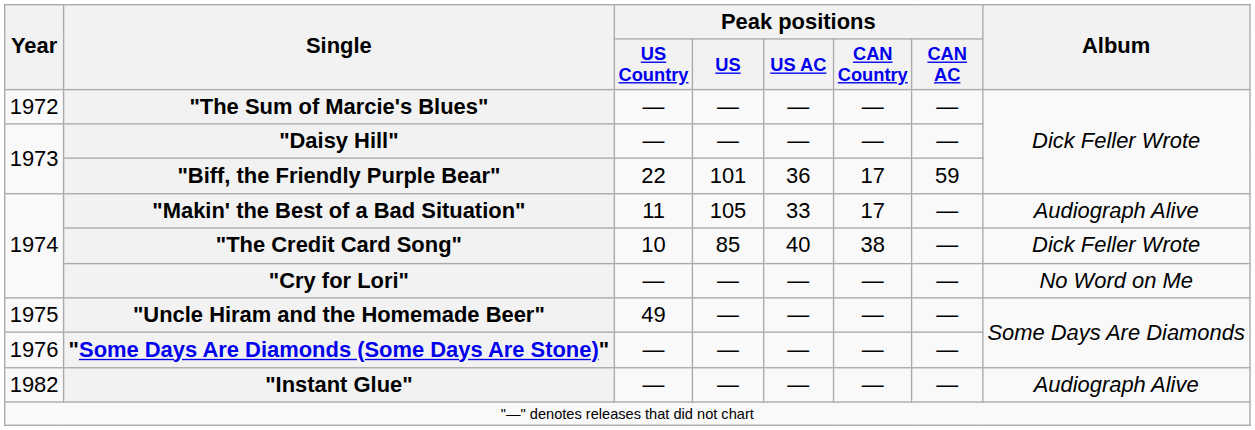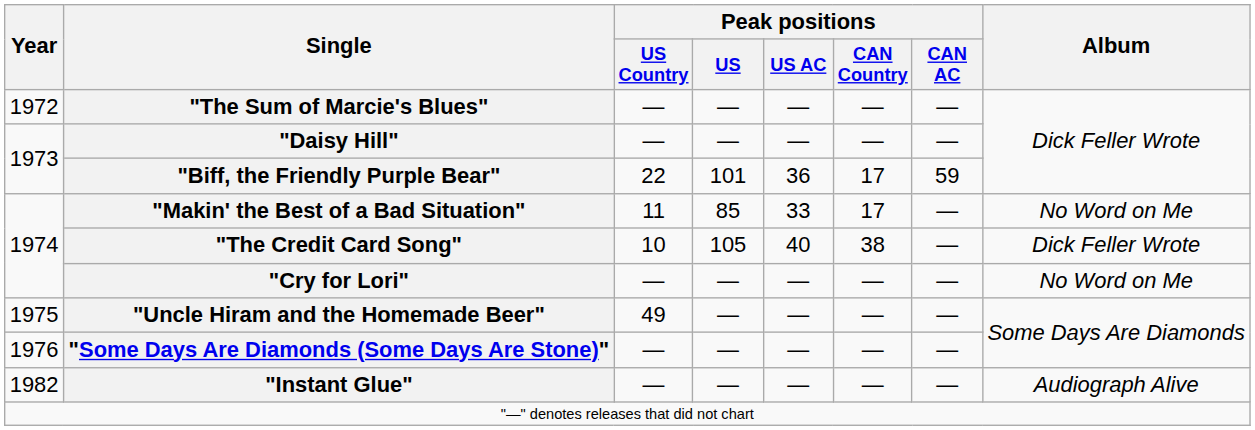 <table class="wikitable plainrowheaders" style="text-align:center">
 <tr>
 <th rowspan="2">Year</th>
 <th rowspan="2">Single</th>
 <th colspan="5">Peak positions</th>
 <th rowspan="2">Album</th>
 </tr>
 <tr style="font-size:smaller;">
 <th width="45"><a href='#'>US Country</a><br></th>
 <th width="45"><a href='#'>US</a><br></th>
 <th width="45"><a href='#'>US AC</a><br></th>
 <th width="45"><a href='#'>CAN Country</a><br></th>
 <th width="45"><a href='#'>CAN AC</a><br></th>
 </tr>
 <tr>
 <td>1972</td>
 <th scope="row">"The Sum of Marcie's Blues"</th>
 <td>—</td>
 <td>—</td>
 <td>—</td>
 <td>—</td>
 <td>—</td>
 <td rowspan="3"><em>Dick Feller Wrote</em></td>
 </tr>
 <tr>
 <td rowspan="2">1973</td>
 <th scope="row">"Daisy Hill"</th>
 <td>—</td>
 <td>—</td>
 <td>—</td>
 <td>—</td>
 <td>—</td>
 </tr>
 <tr>
 <th scope="row">"Biff, the Friendly Purple Bear"</th>
 <td>22</td>
 <td>101</td>
 <td>36</td>
 <td>17</td>
 <td>59</td>
 </tr>
 <tr>
 <td rowspan="3">1974</td>
 <th scope="row">"Makin' the Best of a Bad Situation"</th>
 <td>11</td>
-<td>105</td>
+<td>85</td>
 <td>33</td>
 <td>17</td>
 <td>—</td>
-<td><em>Audiograph Alive</em></td>
+<td><em>No Word on Me</em></td>
 </tr>
 <tr>
 <th scope="row">"The Credit Card Song"</th>
 <td>10</td>
-<td>85</td>
+<td>105</td>
 <td>40</td>
 <td>38</td>
 <td>—</td>
 <td><em>Dick Feller Wrote</em></td>
 </tr>
 <tr>
 <th scope="row">"Cry for Lori"</th>
 <td>—</td>
 <td>—</td>
 <td>—</td>
 <td>—</td>
 <td>—</td>
 <td><em>No Word on Me</em></td>
 </tr>
 <tr>
 <td>1975</td>
 <th scope="row">"Uncle Hiram and the Homemade Beer"</th>
 <td>49</td>
 <td>—</td>
 <td>—</td>
 <td>—</td>
 <td>—</td>
 <td rowspan="2"><em>Some Days Are Diamonds</em></td>
 </tr>
 <tr>
 <td>1976</td>
 <th scope="row">"<a href='#'>Some Days Are Diamonds (Some Days Are Stone)</a>"</th>
 <td>—</td>
 <td>—</td>
 <td>—</td>
 <td>—</td>
 <td>—</td>
 </tr>
 <tr>
 <td>1982</td>
 <th scope="row">"Instant Glue"</th>
 <td>—</td>
 <td>—</td>
 <td>—</td>
 <td>—</td>
 <td>—</td>
 <td><em>Audiograph Alive</em></td>
 </tr>
 <tr>
 <td colspan="8" style="font-size:8pt">"—" denotes releases that did not chart</td>
 </tr>
 </table>
